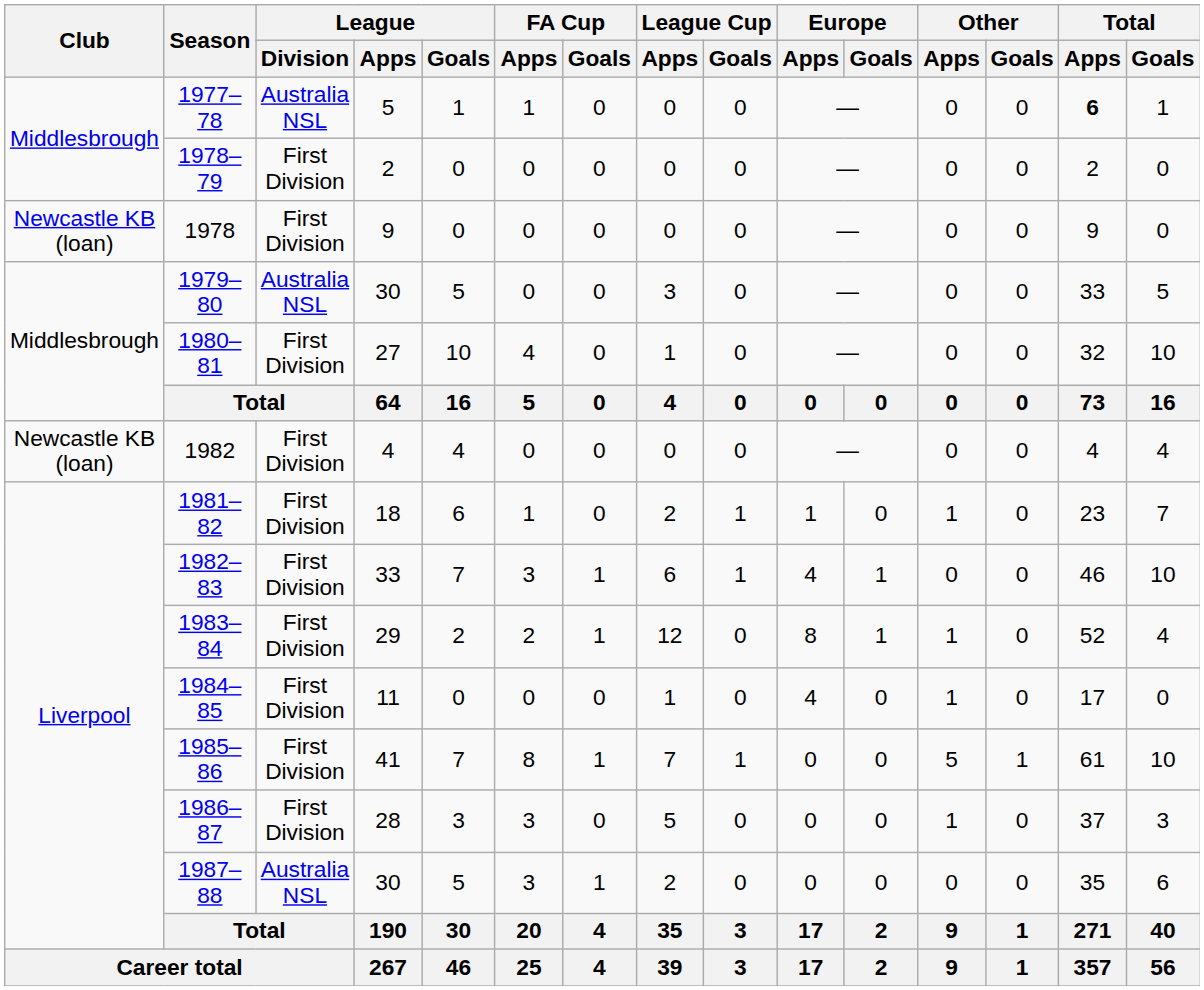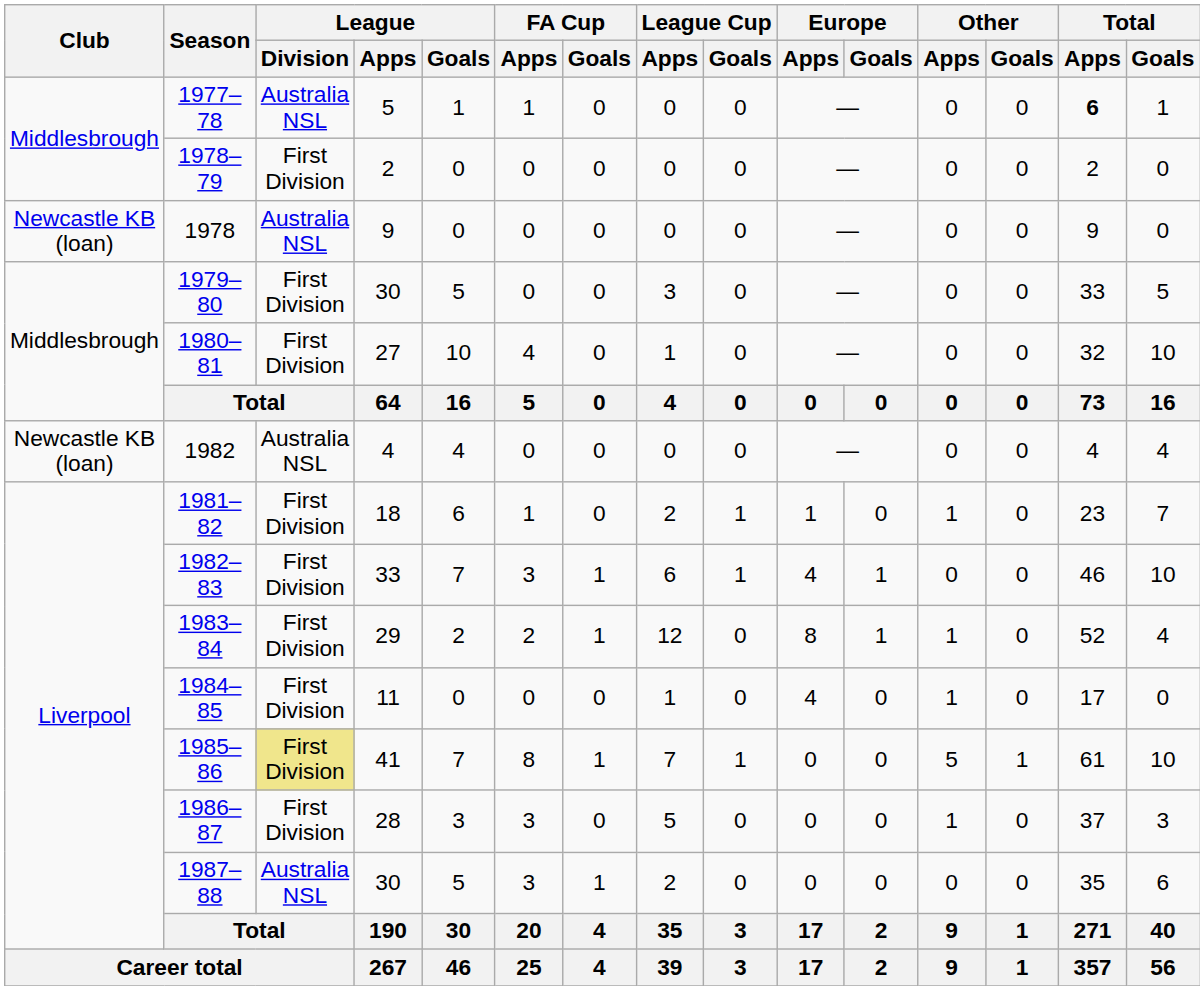 <table class="wikitable" style="text-align:center">
 <tr>
 <th rowspan="2">Club</th>
 <th rowspan="2">Season</th>
 <th colspan="3">League</th>
 <th colspan="2">FA Cup</th>
 <th colspan="2">League Cup</th>
 <th colspan="2">Europe</th>
 <th colspan="2">Other</th>
 <th colspan="2">Total</th>
 </tr>
 <tr>
 <th>Division</th>
 <th>Apps</th>
 <th>Goals</th>
 <th>Apps</th>
 <th>Goals</th>
 <th>Apps</th>
 <th>Goals</th>
 <th>Apps</th>
 <th>Goals</th>
 <th>Apps</th>
 <th>Goals</th>
 <th>Apps</th>
 <th>Goals</th>
 </tr>
 <tr>
 <td rowspan="2"><a href='#'>Middlesbrough</a></td>
 <td><a href='#'>1977–78</a></td>
 <td><a href='#'>Australia NSL</a></td>
 <td>5</td>
 <td>1</td>
 <td>1</td>
 <td>0</td>
 <td>0</td>
 <td>0</td>
 <td colspan="2">—</td>
 <td>0</td>
 <td>0</td>
 <td><strong>6</strong></td>
 <td>1</td>
 </tr>
 <tr>
 <td><a href='#'>1978–79</a></td>
 <td>First Division</td>
 <td>2</td>
 <td>0</td>
 <td>0</td>
 <td>0</td>
 <td>0</td>
 <td>0</td>
 <td colspan="2">—</td>
 <td>0</td>
 <td>0</td>
 <td>2</td>
 <td>0</td>
 </tr>
 <tr>
 <td><a href='#'>Newcastle KB</a> (loan)</td>
 <td>1978</td>
-<td>First Division</td>
+<td><a href='#'>Australia NSL</a></td>
 <td>9</td>
 <td>0</td>
 <td>0</td>
 <td>0</td>
 <td>0</td>
 <td>0</td>
 <td colspan="2">—</td>
 <td>0</td>
 <td>0</td>
 <td>9</td>
 <td>0</td>
 </tr>
 <tr>
 <td rowspan="3">Middlesbrough</td>
 <td><a href='#'>1979–80</a></td>
-<td><a href='#'>Australia NSL</a></td>
+<td>First Division</td>
 <td>30</td>
 <td>5</td>
 <td>0</td>
 <td>0</td>
 <td>3</td>
 <td>0</td>
 <td colspan="2">—</td>
 <td>0</td>
 <td>0</td>
 <td>33</td>
 <td>5</td>
 </tr>
 <tr>
 <td><a href='#'>1980–81</a></td>
 <td>First Division</td>
 <td>27</td>
 <td>10</td>
 <td>4</td>
 <td>0</td>
 <td>1</td>
 <td>0</td>
 <td colspan="2">—</td>
 <td>0</td>
 <td>0</td>
 <td>32</td>
 <td>10</td>
 </tr>
 <tr>
 <th colspan="2">Total</th>
 <th>64</th>
 <th>16</th>
 <th>5</th>
 <th>0</th>
 <th>4</th>
 <th>0</th>
 <th>0</th>
 <th>0</th>
 <th>0</th>
 <th>0</th>
 <th>73</th>
 <th>16</th>
 </tr>
 <tr>
 <td>Newcastle KB (loan)</td>
 <td>1982</td>
-<td>First Division</td>
+<td>Australia NSL</td>
 <td>4</td>
 <td>4</td>
 <td>0</td>
 <td>0</td>
 <td>0</td>
 <td>0</td>
 <td colspan="2">—</td>
 <td>0</td>
 <td>0</td>
 <td>4</td>
 <td>4</td>
 </tr>
 <tr>
 <td rowspan="8"><a href='#'>Liverpool</a></td>
 <td><a href='#'>1981–82</a></td>
 <td>First Division</td>
 <td>18</td>
 <td>6</td>
 <td>1</td>
 <td>0</td>
 <td>2</td>
 <td>1</td>
 <td>1</td>
 <td>0</td>
 <td>1</td>
 <td>0</td>
 <td>23</td>
 <td>7</td>
 </tr>
 <tr>
 <td><a href='#'>1982–83</a></td>
 <td>First Division</td>
 <td>33</td>
 <td>7</td>
 <td>3</td>
 <td>1</td>
 <td>6</td>
 <td>1</td>
 <td>4</td>
 <td>1</td>
 <td>0</td>
 <td>0</td>
 <td>46</td>
 <td>10</td>
 </tr>
 <tr>
 <td><a href='#'>1983–84</a></td>
 <td>First Division</td>
 <td>29</td>
 <td>2</td>
 <td>2</td>
 <td>1</td>
 <td>12</td>
 <td>0</td>
 <td>8</td>
 <td>1</td>
 <td>1</td>
 <td>0</td>
 <td>52</td>
 <td>4</td>
 </tr>
 <tr>
 <td><a href='#'>1984–85</a></td>
 <td>First Division</td>
 <td>11</td>
 <td>0</td>
 <td>0</td>
 <td>0</td>
 <td>1</td>
 <td>0</td>
 <td>4</td>
 <td>0</td>
 <td>1</td>
 <td>0</td>
 <td>17</td>
 <td>0</td>
 </tr>
 <tr>
 <td><a href='#'>1985–86</a></td>
-<td>First Division</td>
+<td style="background: khaki;">First Division</td>
 <td>41</td>
 <td>7</td>
 <td>8</td>
 <td>1</td>
 <td>7</td>
 <td>1</td>
 <td>0</td>
 <td>0</td>
 <td>5</td>
 <td>1</td>
 <td>61</td>
 <td>10</td>
 </tr>
 <tr>
 <td><a href='#'>1986–87</a></td>
 <td>First Division</td>
 <td>28</td>
 <td>3</td>
 <td>3</td>
 <td>0</td>
 <td>5</td>
 <td>0</td>
 <td>0</td>
 <td>0</td>
 <td>1</td>
 <td>0</td>
 <td>37</td>
 <td>3</td>
 </tr>
 <tr>
 <td><a href='#'>1987–88</a></td>
 <td><a href='#'>Australia NSL</a></td>
 <td>30</td>
 <td>5</td>
 <td>3</td>
 <td>1</td>
 <td>2</td>
 <td>0</td>
 <td>0</td>
 <td>0</td>
 <td>0</td>
 <td>0</td>
 <td>35</td>
 <td>6</td>
 </tr>
 <tr>
 <th colspan="2">Total</th>
 <th>190</th>
 <th>30</th>
 <th>20</th>
 <th>4</th>
 <th>35</th>
 <th>3</th>
 <th>17</th>
 <th>2</th>
 <th>9</th>
 <th>1</th>
 <th>271</th>
 <th>40</th>
 </tr>
 <tr>
 <th colspan="3">Career total</th>
 <th>267</th>
 <th>46</th>
 <th>25</th>
 <th>4</th>
 <th>39</th>
 <th>3</th>
 <th>17</th>
 <th>2</th>
 <th>9</th>
 <th>1</th>
 <th>357</th>
 <th>56</th>
 </tr>
 </table>
